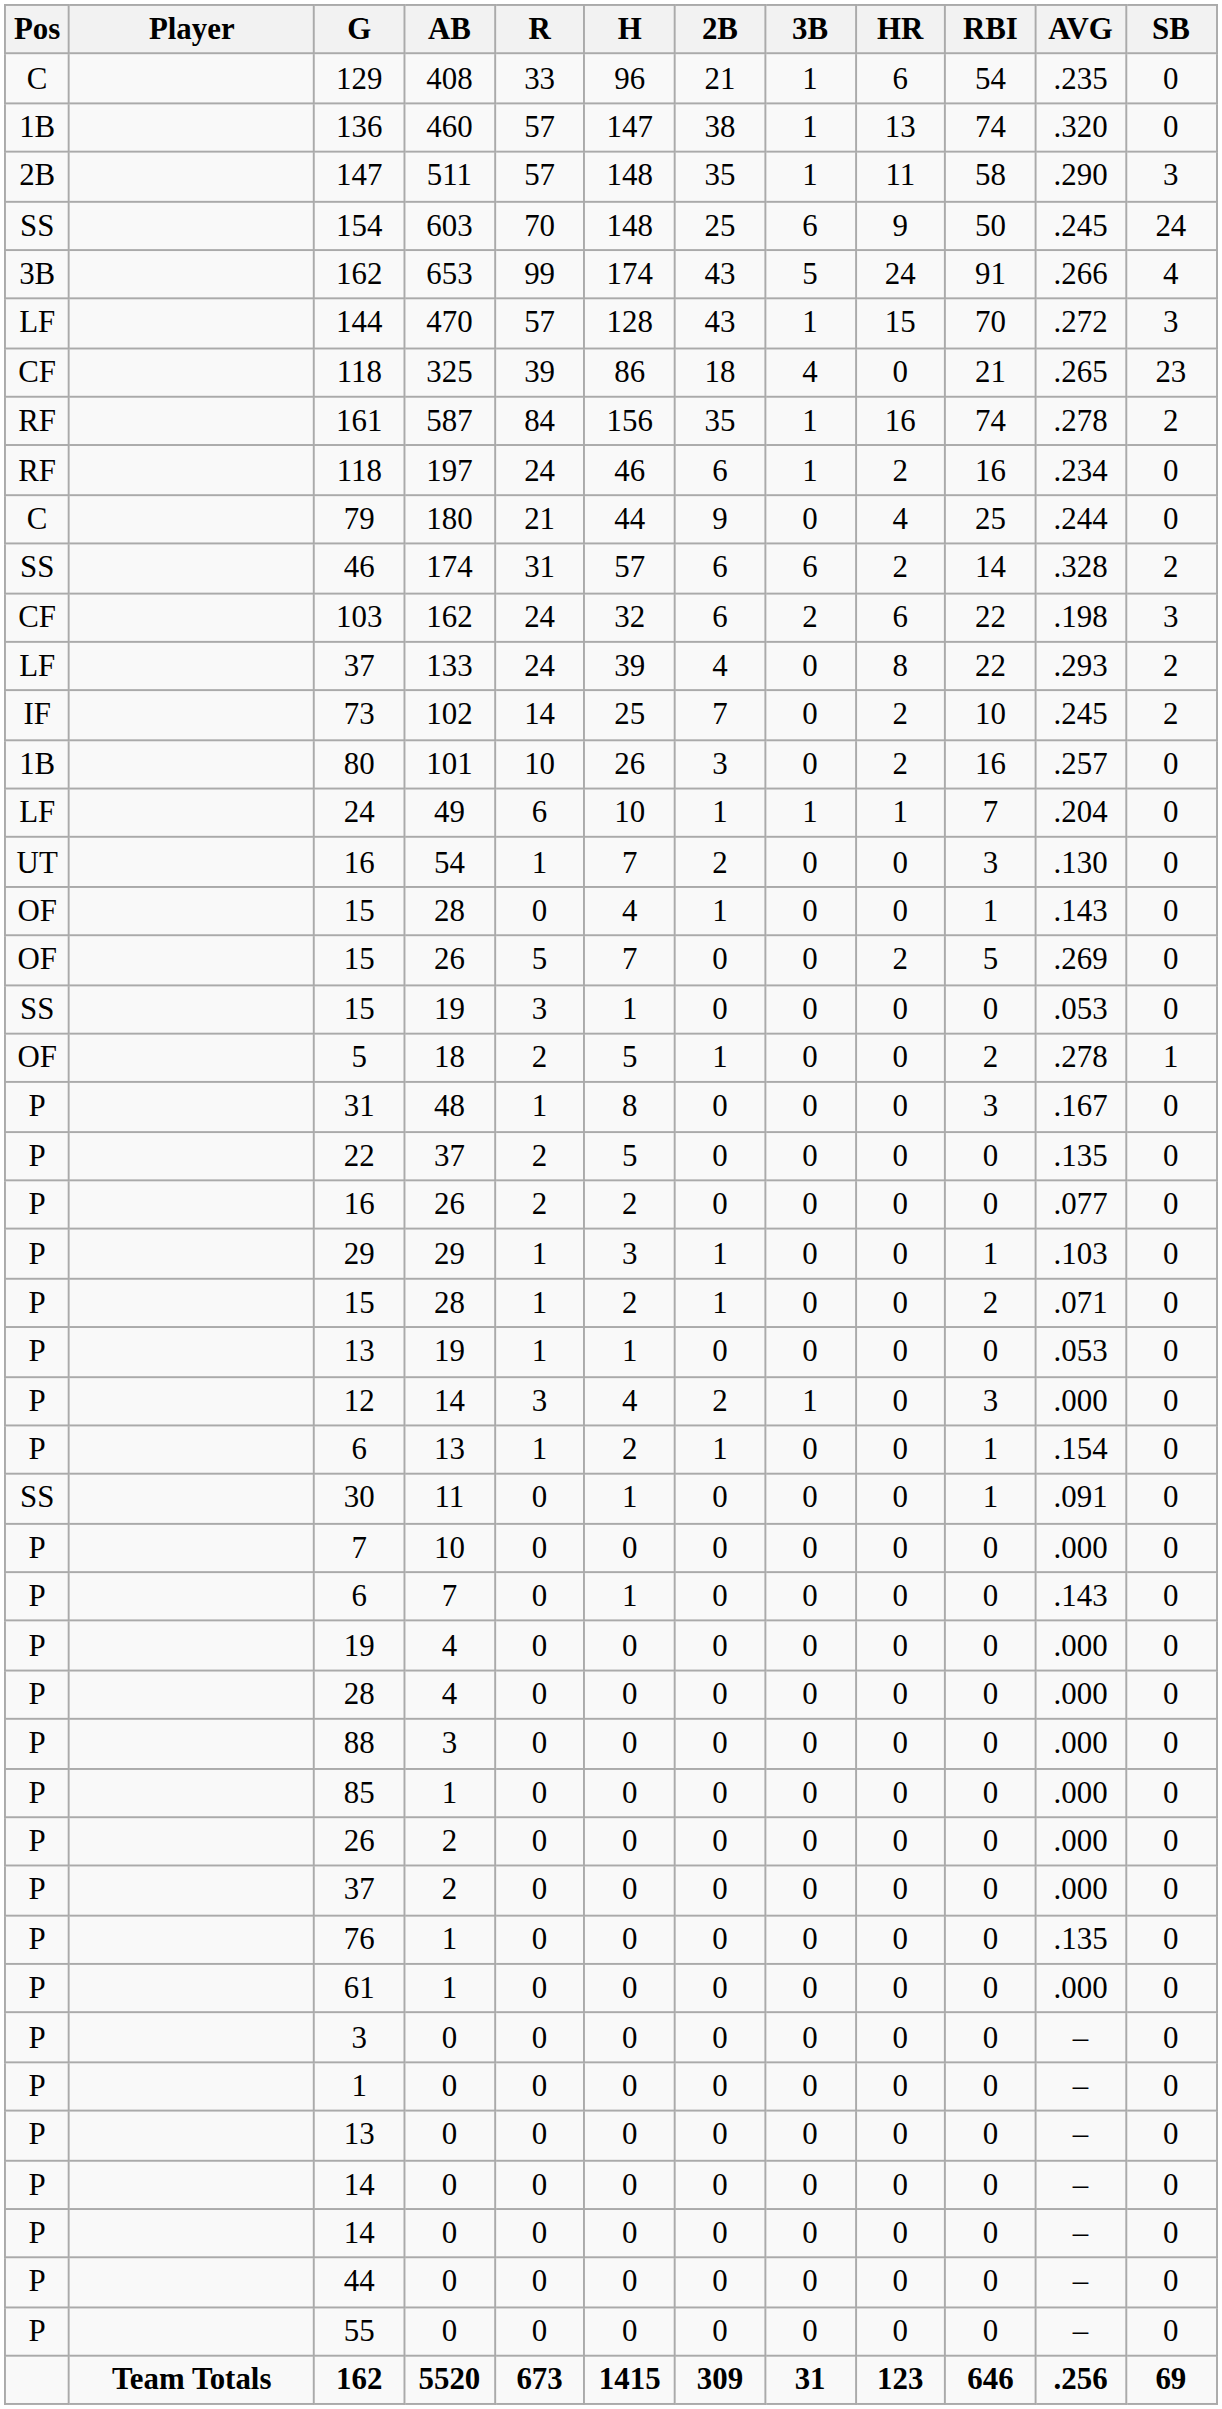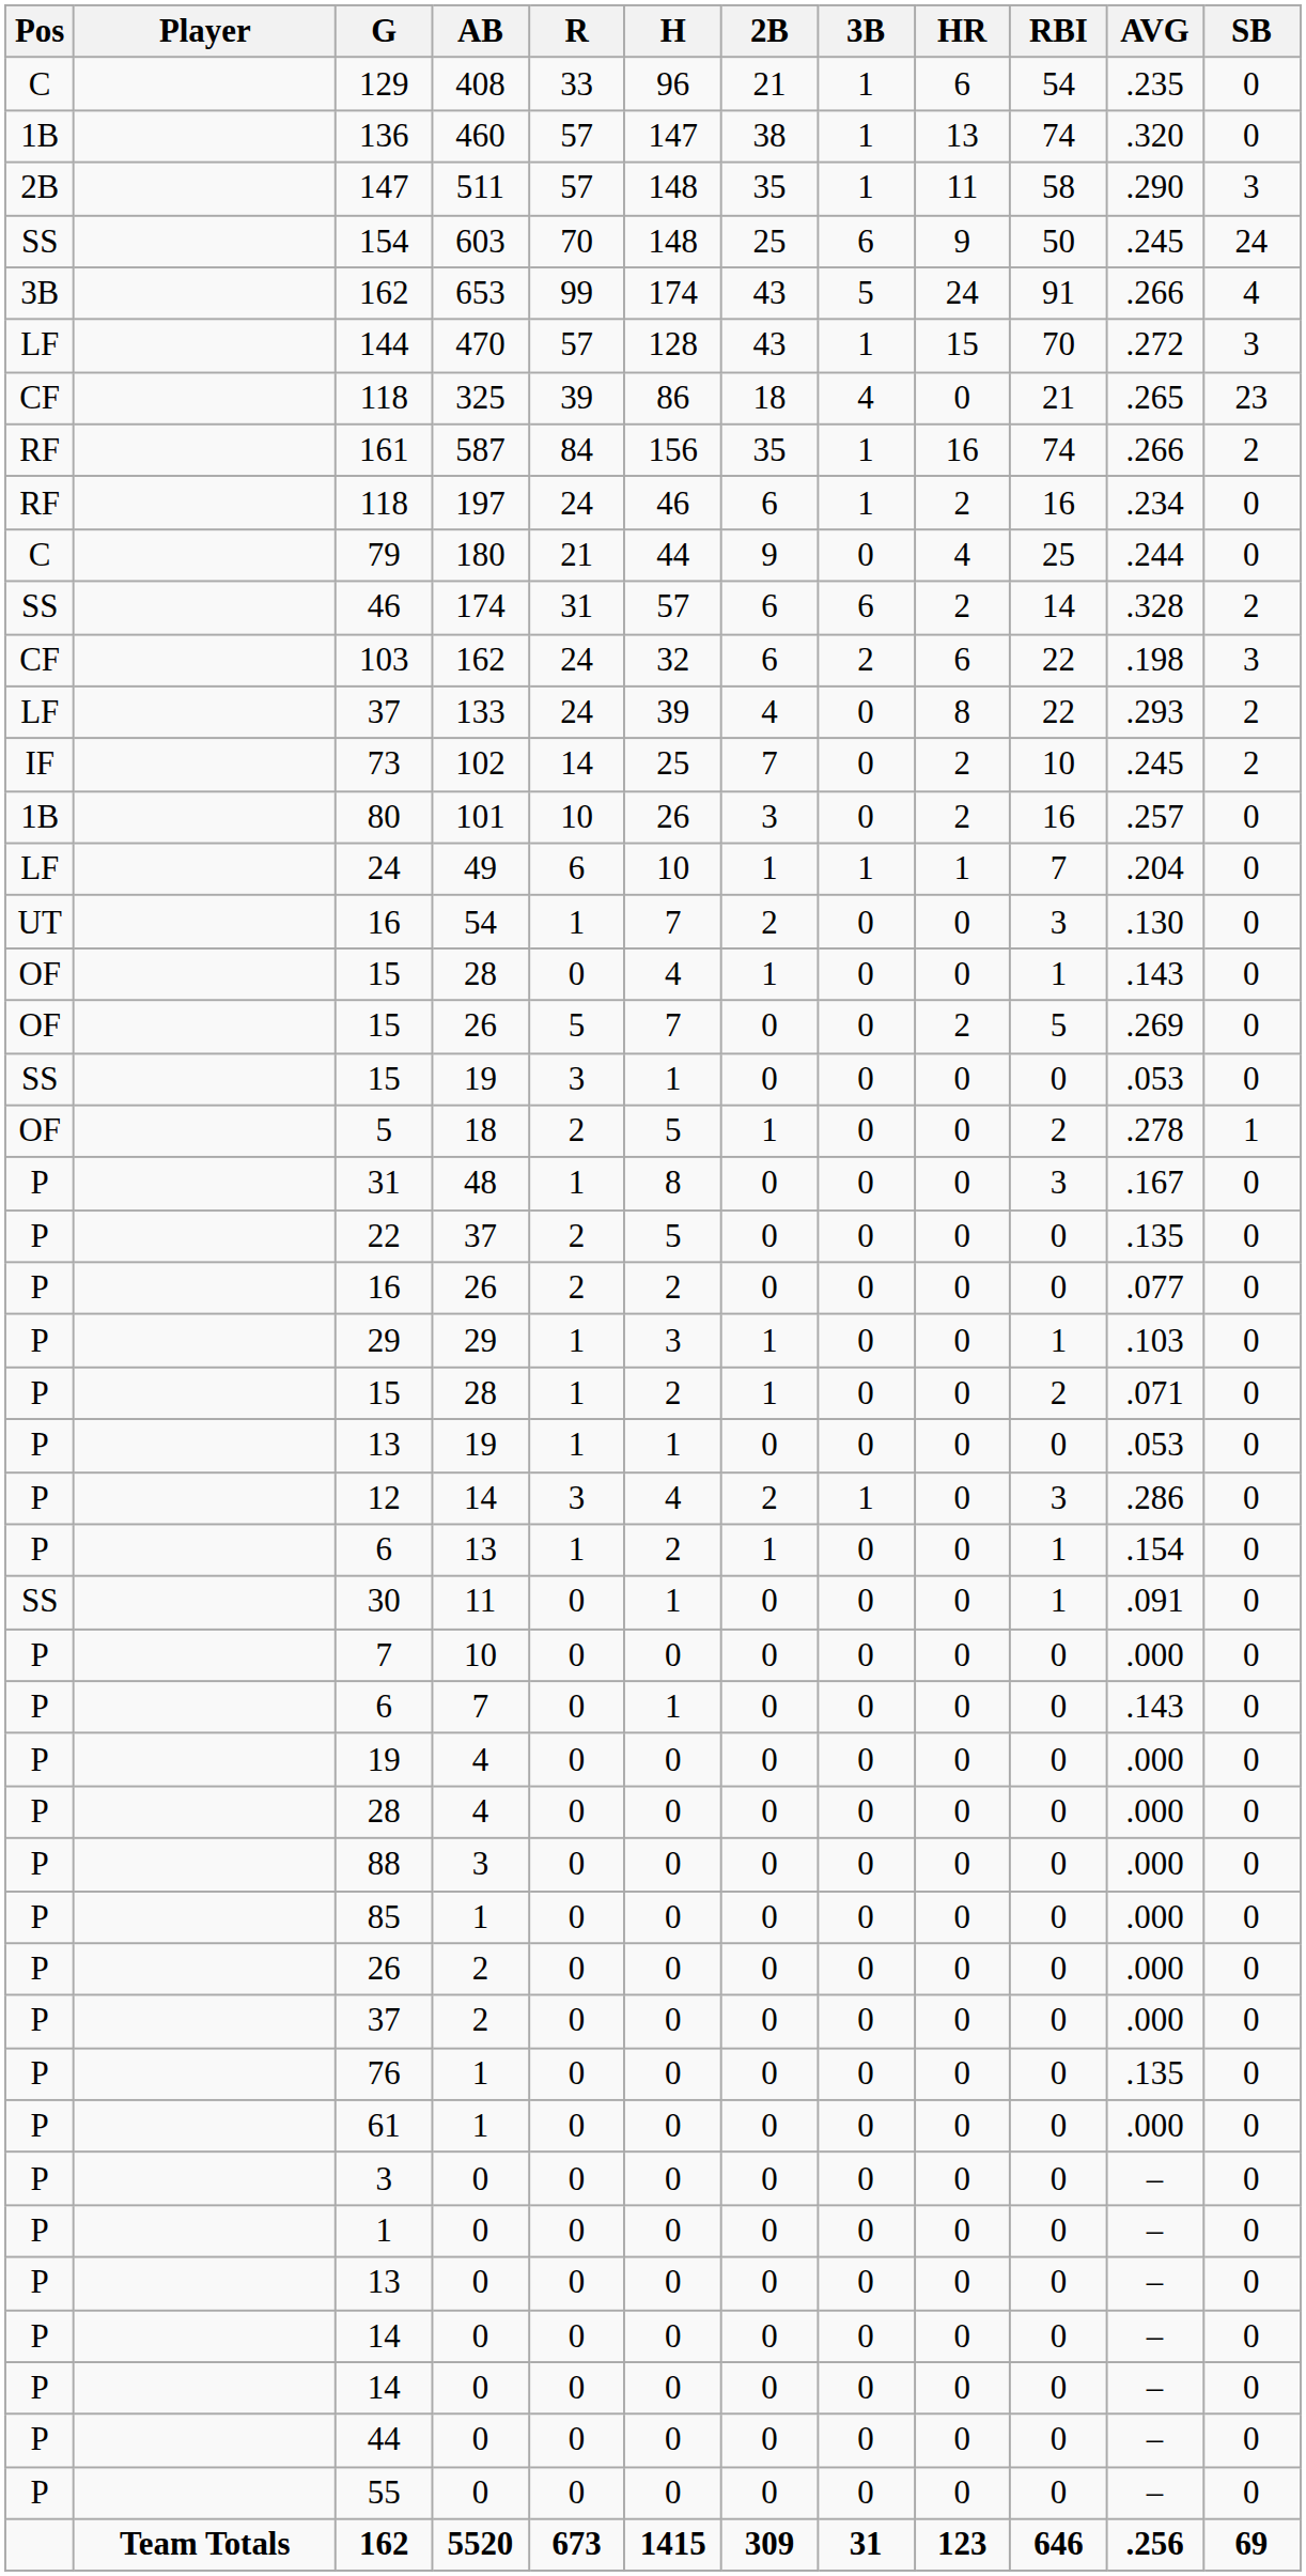 <table class="wikitable sortable">
 <tr>
 <th bgcolor="#DDDDFF" width="5%">Pos</th>
 <th bgcolor="#DDDDFF" width="19%">Player</th>
 <th bgcolor="#DDDDFF" width="7%">G</th>
 <th bgcolor="#DDDDFF" width="7%">AB</th>
 <th bgcolor="#DDDDFF" width="7%">R</th>
 <th bgcolor="#DDDDFF" width="7%">H</th>
 <th bgcolor="#DDDDFF" width="7%">2B</th>
 <th bgcolor="#DDDDFF" width="7%">3B</th>
 <th bgcolor="#DDDDFF" width="7%">HR</th>
 <th bgcolor="#DDDDFF" width="7%">RBI</th>
 <th bgcolor="#DDDDFF" width="7%">AVG</th>
 <th bgcolor="#DDDDFF" width="7%">SB</th>
 </tr>
 <tr align="center">
 <td>C</td>
 <td></td>
 <td>129</td>
 <td>408</td>
 <td>33</td>
 <td>96</td>
 <td>21</td>
 <td>1</td>
 <td>6</td>
 <td>54</td>
 <td>.235</td>
 <td>0</td>
 </tr>
 <tr align="center">
 <td>1B</td>
 <td></td>
 <td>136</td>
 <td>460</td>
 <td>57</td>
 <td>147</td>
 <td>38</td>
 <td>1</td>
 <td>13</td>
 <td>74</td>
 <td>.320</td>
 <td>0</td>
 </tr>
 <tr align="center">
 <td>2B</td>
 <td></td>
 <td>147</td>
 <td>511</td>
 <td>57</td>
 <td>148</td>
 <td>35</td>
 <td>1</td>
 <td>11</td>
 <td>58</td>
 <td>.290</td>
 <td>3</td>
 </tr>
 <tr align="center">
 <td>SS</td>
 <td></td>
 <td>154</td>
 <td>603</td>
 <td>70</td>
 <td>148</td>
 <td>25</td>
 <td>6</td>
 <td>9</td>
 <td>50</td>
 <td>.245</td>
 <td>24</td>
 </tr>
 <tr align="center">
 <td>3B</td>
 <td></td>
 <td>162</td>
 <td>653</td>
 <td>99</td>
 <td>174</td>
 <td>43</td>
 <td>5</td>
 <td>24</td>
 <td>91</td>
 <td>.266</td>
 <td>4</td>
 </tr>
 <tr align="center">
 <td>LF</td>
 <td></td>
 <td>144</td>
 <td>470</td>
 <td>57</td>
 <td>128</td>
 <td>43</td>
 <td>1</td>
 <td>15</td>
 <td>70</td>
 <td>.272</td>
 <td>3</td>
 </tr>
 <tr align="center">
 <td>CF</td>
 <td></td>
 <td>118</td>
 <td>325</td>
 <td>39</td>
 <td>86</td>
 <td>18</td>
 <td>4</td>
 <td>0</td>
 <td>21</td>
 <td>.265</td>
 <td>23</td>
 </tr>
 <tr align="center">
 <td>RF</td>
 <td></td>
 <td>161</td>
 <td>587</td>
 <td>84</td>
 <td>156</td>
 <td>35</td>
 <td>1</td>
 <td>16</td>
 <td>74</td>
-<td>.278</td>
+<td>.266</td>
 <td>2</td>
 </tr>
 <tr align="center">
 <td>RF</td>
 <td></td>
 <td>118</td>
 <td>197</td>
 <td>24</td>
 <td>46</td>
 <td>6</td>
 <td>1</td>
 <td>2</td>
 <td>16</td>
 <td>.234</td>
 <td>0</td>
 </tr>
 <tr align="center">
 <td>C</td>
 <td></td>
 <td>79</td>
 <td>180</td>
 <td>21</td>
 <td>44</td>
 <td>9</td>
 <td>0</td>
 <td>4</td>
 <td>25</td>
 <td>.244</td>
 <td>0</td>
 </tr>
 <tr align="center">
 <td>SS</td>
 <td></td>
 <td>46</td>
 <td>174</td>
 <td>31</td>
 <td>57</td>
 <td>6</td>
 <td>6</td>
 <td>2</td>
 <td>14</td>
 <td>.328</td>
 <td>2</td>
 </tr>
 <tr align="center">
 <td>CF</td>
 <td></td>
 <td>103</td>
 <td>162</td>
 <td>24</td>
 <td>32</td>
 <td>6</td>
 <td>2</td>
 <td>6</td>
 <td>22</td>
 <td>.198</td>
 <td>3</td>
 </tr>
 <tr align="center">
 <td>LF</td>
 <td></td>
 <td>37</td>
 <td>133</td>
 <td>24</td>
 <td>39</td>
 <td>4</td>
 <td>0</td>
 <td>8</td>
 <td>22</td>
 <td>.293</td>
 <td>2</td>
 </tr>
 <tr align="center">
 <td>IF</td>
 <td></td>
 <td>73</td>
 <td>102</td>
 <td>14</td>
 <td>25</td>
 <td>7</td>
 <td>0</td>
 <td>2</td>
 <td>10</td>
 <td>.245</td>
 <td>2</td>
 </tr>
 <tr align="center">
 <td>1B</td>
 <td></td>
 <td>80</td>
 <td>101</td>
 <td>10</td>
 <td>26</td>
 <td>3</td>
 <td>0</td>
 <td>2</td>
 <td>16</td>
 <td>.257</td>
 <td>0</td>
 </tr>
 <tr align="center">
 <td>LF</td>
 <td></td>
 <td>24</td>
 <td>49</td>
 <td>6</td>
 <td>10</td>
 <td>1</td>
 <td>1</td>
 <td>1</td>
 <td>7</td>
 <td>.204</td>
 <td>0</td>
 </tr>
 <tr align="center">
 <td>UT</td>
 <td></td>
 <td>16</td>
 <td>54</td>
 <td>1</td>
 <td>7</td>
 <td>2</td>
 <td>0</td>
 <td>0</td>
 <td>3</td>
 <td>.130</td>
 <td>0</td>
 </tr>
 <tr align="center">
 <td>OF</td>
 <td></td>
 <td>15</td>
 <td>28</td>
 <td>0</td>
 <td>4</td>
 <td>1</td>
 <td>0</td>
 <td>0</td>
 <td>1</td>
 <td>.143</td>
 <td>0</td>
 </tr>
 <tr align="center">
 <td>OF</td>
 <td></td>
 <td>15</td>
 <td>26</td>
 <td>5</td>
 <td>7</td>
 <td>0</td>
 <td>0</td>
 <td>2</td>
 <td>5</td>
 <td>.269</td>
 <td>0</td>
 </tr>
 <tr align="center">
 <td>SS</td>
 <td></td>
 <td>15</td>
 <td>19</td>
 <td>3</td>
 <td>1</td>
 <td>0</td>
 <td>0</td>
 <td>0</td>
 <td>0</td>
 <td>.053</td>
 <td>0</td>
 </tr>
 <tr align="center">
 <td>OF</td>
 <td></td>
 <td>5</td>
 <td>18</td>
 <td>2</td>
 <td>5</td>
 <td>1</td>
 <td>0</td>
 <td>0</td>
 <td>2</td>
 <td>.278</td>
 <td>1</td>
 </tr>
 <tr align="center">
 <td>P</td>
 <td></td>
 <td>31</td>
 <td>48</td>
 <td>1</td>
 <td>8</td>
 <td>0</td>
 <td>0</td>
 <td>0</td>
 <td>3</td>
 <td>.167</td>
 <td>0</td>
 </tr>
 <tr align="center">
 <td>P</td>
 <td></td>
 <td>22</td>
 <td>37</td>
 <td>2</td>
 <td>5</td>
 <td>0</td>
 <td>0</td>
 <td>0</td>
 <td>0</td>
 <td>.135</td>
 <td>0</td>
 </tr>
 <tr align="center">
 <td>P</td>
 <td></td>
 <td>16</td>
 <td>26</td>
 <td>2</td>
 <td>2</td>
 <td>0</td>
 <td>0</td>
 <td>0</td>
 <td>0</td>
 <td>.077</td>
 <td>0</td>
 </tr>
 <tr align="center">
 <td>P</td>
 <td></td>
 <td>29</td>
 <td>29</td>
 <td>1</td>
 <td>3</td>
 <td>1</td>
 <td>0</td>
 <td>0</td>
 <td>1</td>
 <td>.103</td>
 <td>0</td>
 </tr>
 <tr align="center">
 <td>P</td>
 <td></td>
 <td>15</td>
 <td>28</td>
 <td>1</td>
 <td>2</td>
 <td>1</td>
 <td>0</td>
 <td>0</td>
 <td>2</td>
 <td>.071</td>
 <td>0</td>
 </tr>
 <tr align="center">
 <td>P</td>
 <td></td>
 <td>13</td>
 <td>19</td>
 <td>1</td>
 <td>1</td>
 <td>0</td>
 <td>0</td>
 <td>0</td>
 <td>0</td>
 <td>.053</td>
 <td>0</td>
 </tr>
 <tr align="center">
 <td>P</td>
 <td></td>
 <td>12</td>
 <td>14</td>
 <td>3</td>
 <td>4</td>
 <td>2</td>
 <td>1</td>
 <td>0</td>
 <td>3</td>
-<td>.000</td>
+<td>.286</td>
 <td>0</td>
 </tr>
 <tr align="center">
 <td>P</td>
 <td></td>
 <td>6</td>
 <td>13</td>
 <td>1</td>
 <td>2</td>
 <td>1</td>
 <td>0</td>
 <td>0</td>
 <td>1</td>
 <td>.154</td>
 <td>0</td>
 </tr>
 <tr align="center">
 <td>SS</td>
 <td></td>
 <td>30</td>
 <td>11</td>
 <td>0</td>
 <td>1</td>
 <td>0</td>
 <td>0</td>
 <td>0</td>
 <td>1</td>
 <td>.091</td>
 <td>0</td>
 </tr>
 <tr align="center">
 <td>P</td>
 <td></td>
 <td>7</td>
 <td>10</td>
 <td>0</td>
 <td>0</td>
 <td>0</td>
 <td>0</td>
 <td>0</td>
 <td>0</td>
 <td>.000</td>
 <td>0</td>
 </tr>
 <tr align="center">
 <td>P</td>
 <td></td>
 <td>6</td>
 <td>7</td>
 <td>0</td>
 <td>1</td>
 <td>0</td>
 <td>0</td>
 <td>0</td>
 <td>0</td>
 <td>.143</td>
 <td>0</td>
 </tr>
 <tr align="center">
 <td>P</td>
 <td></td>
 <td>19</td>
 <td>4</td>
 <td>0</td>
 <td>0</td>
 <td>0</td>
 <td>0</td>
 <td>0</td>
 <td>0</td>
 <td>.000</td>
 <td>0</td>
 </tr>
 <tr align="center">
 <td>P</td>
 <td></td>
 <td>28</td>
 <td>4</td>
 <td>0</td>
 <td>0</td>
 <td>0</td>
 <td>0</td>
 <td>0</td>
 <td>0</td>
 <td>.000</td>
 <td>0</td>
 </tr>
 <tr align="center">
 <td>P</td>
 <td></td>
 <td>88</td>
 <td>3</td>
 <td>0</td>
 <td>0</td>
 <td>0</td>
 <td>0</td>
 <td>0</td>
 <td>0</td>
 <td>.000</td>
 <td>0</td>
 </tr>
 <tr align="center">
 <td>P</td>
 <td></td>
 <td>85</td>
 <td>1</td>
 <td>0</td>
 <td>0</td>
 <td>0</td>
 <td>0</td>
 <td>0</td>
 <td>0</td>
 <td>.000</td>
 <td>0</td>
 </tr>
 <tr align="center">
 <td>P</td>
 <td></td>
 <td>26</td>
 <td>2</td>
 <td>0</td>
 <td>0</td>
 <td>0</td>
 <td>0</td>
 <td>0</td>
 <td>0</td>
 <td>.000</td>
 <td>0</td>
 </tr>
 <tr align="center">
 <td>P</td>
 <td></td>
 <td>37</td>
 <td>2</td>
 <td>0</td>
 <td>0</td>
 <td>0</td>
 <td>0</td>
 <td>0</td>
 <td>0</td>
 <td>.000</td>
 <td>0</td>
 </tr>
 <tr align="center">
 <td>P</td>
 <td></td>
 <td>76</td>
 <td>1</td>
 <td>0</td>
 <td>0</td>
 <td>0</td>
 <td>0</td>
 <td>0</td>
 <td>0</td>
 <td>.135</td>
 <td>0</td>
 </tr>
 <tr align="center">
 <td>P</td>
 <td></td>
 <td>61</td>
 <td>1</td>
 <td>0</td>
 <td>0</td>
 <td>0</td>
 <td>0</td>
 <td>0</td>
 <td>0</td>
 <td>.000</td>
 <td>0</td>
 </tr>
 <tr align="center">
 <td>P</td>
 <td></td>
 <td>3</td>
 <td>0</td>
 <td>0</td>
 <td>0</td>
 <td>0</td>
 <td>0</td>
 <td>0</td>
 <td>0</td>
 <td>–</td>
 <td>0</td>
 </tr>
 <tr align="center">
 <td>P</td>
 <td></td>
 <td>1</td>
 <td>0</td>
 <td>0</td>
 <td>0</td>
 <td>0</td>
 <td>0</td>
 <td>0</td>
 <td>0</td>
 <td>–</td>
 <td>0</td>
 </tr>
 <tr align="center">
 <td>P</td>
 <td></td>
 <td>13</td>
 <td>0</td>
 <td>0</td>
 <td>0</td>
 <td>0</td>
 <td>0</td>
 <td>0</td>
 <td>0</td>
 <td>–</td>
 <td>0</td>
 </tr>
 <tr align="center">
 <td>P</td>
 <td></td>
 <td>14</td>
 <td>0</td>
 <td>0</td>
 <td>0</td>
 <td>0</td>
 <td>0</td>
 <td>0</td>
 <td>0</td>
 <td>–</td>
 <td>0</td>
 </tr>
 <tr align="center">
 <td>P</td>
 <td></td>
 <td>14</td>
 <td>0</td>
 <td>0</td>
 <td>0</td>
 <td>0</td>
 <td>0</td>
 <td>0</td>
 <td>0</td>
 <td>–</td>
 <td>0</td>
 </tr>
 <tr align="center">
 <td>P</td>
 <td></td>
 <td>44</td>
 <td>0</td>
 <td>0</td>
 <td>0</td>
 <td>0</td>
 <td>0</td>
 <td>0</td>
 <td>0</td>
 <td>–</td>
 <td>0</td>
 </tr>
 <tr align="center">
 <td>P</td>
 <td></td>
 <td>55</td>
 <td>0</td>
 <td>0</td>
 <td>0</td>
 <td>0</td>
 <td>0</td>
 <td>0</td>
 <td>0</td>
 <td>–</td>
 <td>0</td>
 </tr>
 <tr align="center" class="unsortable">
 <td></td>
 <td><strong>Team Totals</strong></td>
 <td><strong>162</strong></td>
 <td><strong>5520</strong></td>
 <td><strong>673</strong></td>
 <td><strong>1415</strong></td>
 <td><strong>309</strong></td>
 <td><strong>31</strong></td>
 <td><strong>123</strong></td>
 <td><strong>646</strong></td>
 <td><strong>.256</strong></td>
 <td><strong>69</strong></td>
 </tr>
 </table>
